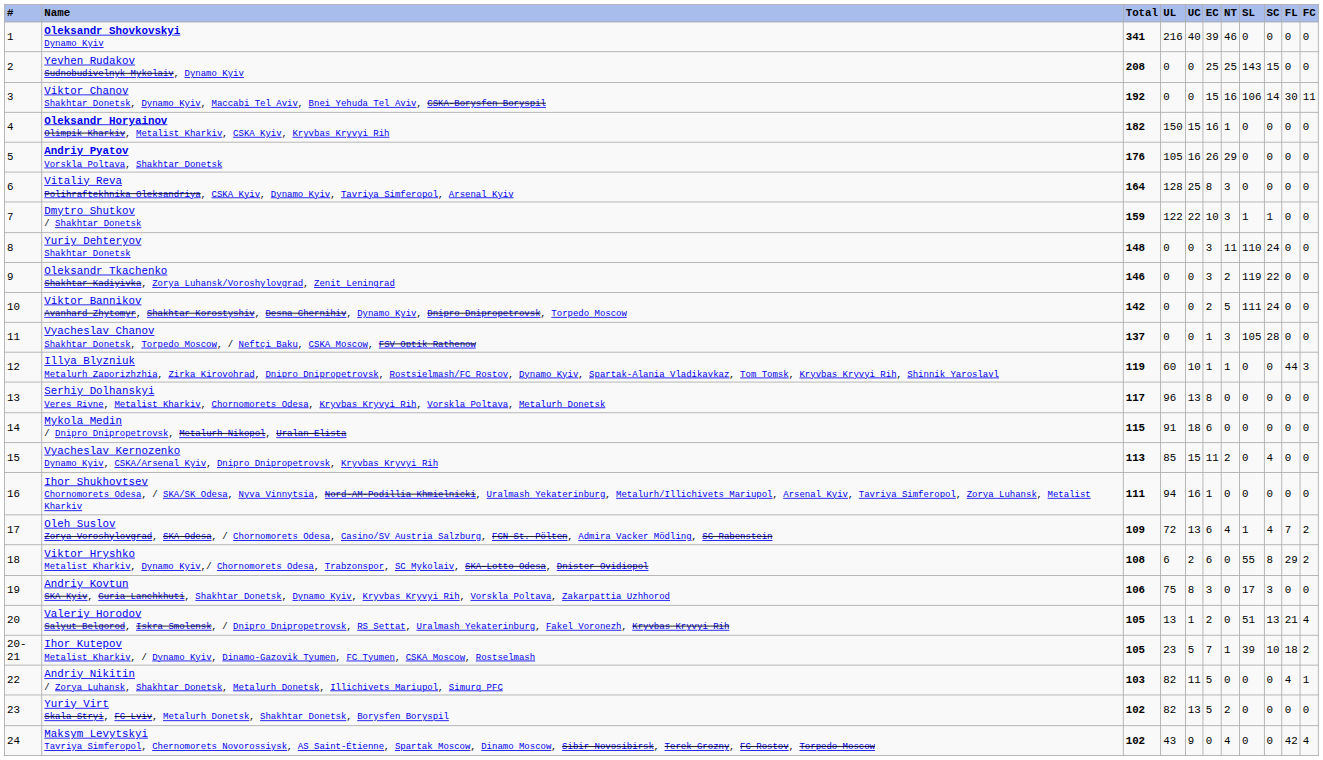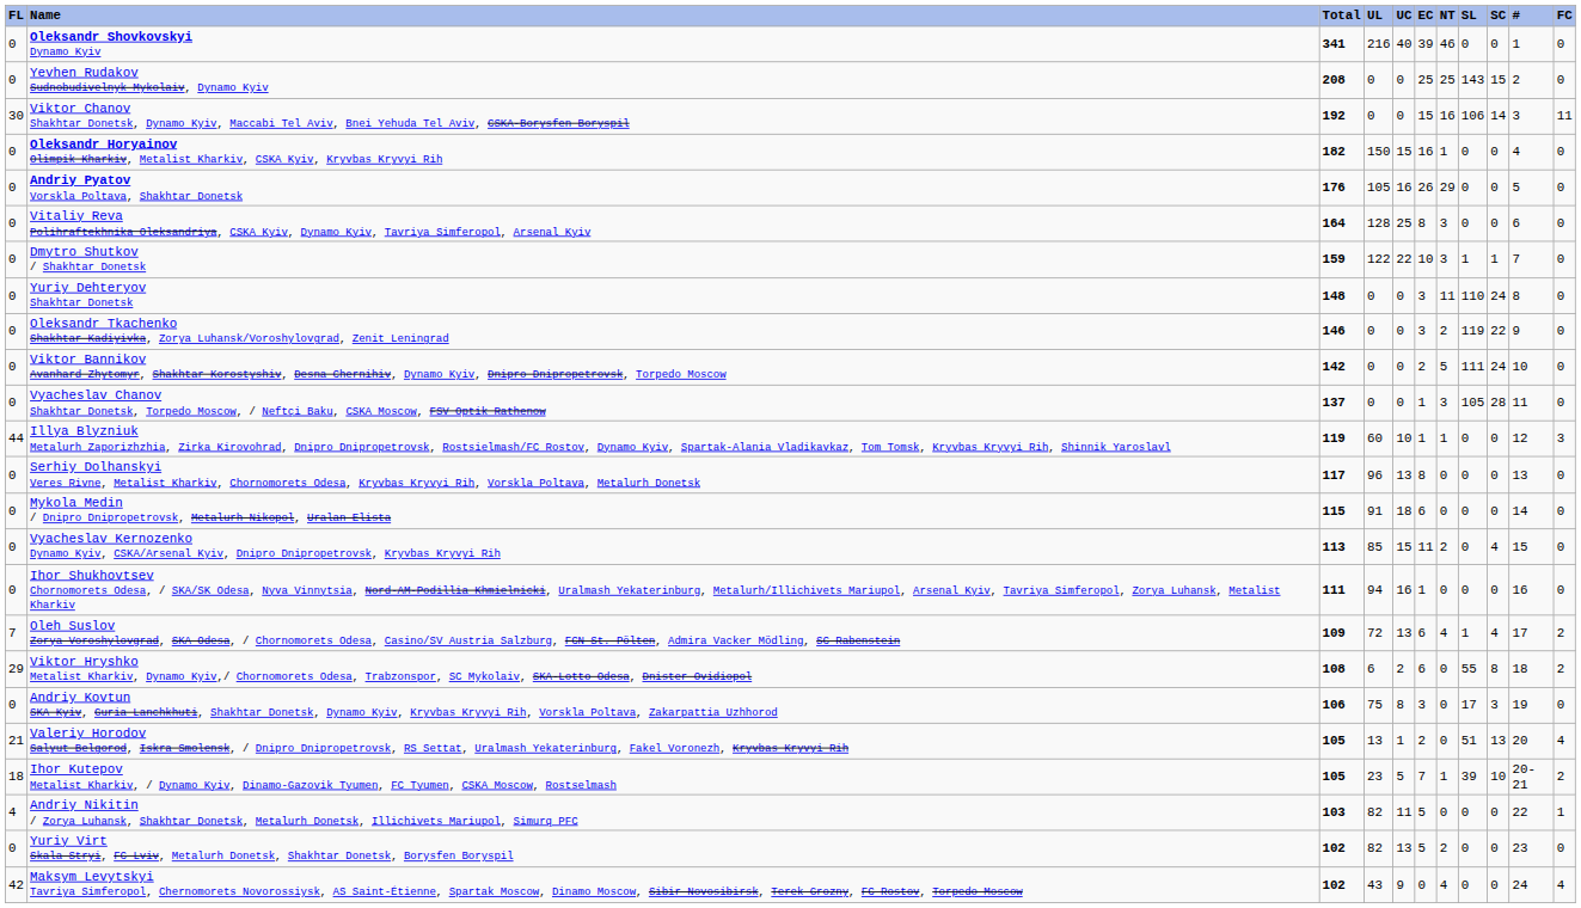 <table class="wikitable" style="width:100%;">
 <tr style="background:#A8BDEC;">
-<td><strong>#</strong></td>
+<td><strong>FL</strong></td>
 <td><strong>Name</strong></td>
 <td><strong>Total</strong></td>
 <td><strong>UL</strong></td>
 <td><strong>UC</strong></td>
 <td><strong>EC</strong></td>
 <td><strong>NT</strong></td>
 <td><strong>SL</strong></td>
 <td><strong>SC</strong></td>
-<td><strong>FL</strong></td>
+<td><strong>#</strong></td>
 <td><strong>FC</strong></td>
 </tr>
 <tr>
-<td>1</td>
+<td>0</td>
 <td><strong><a href='#'>Oleksandr Shovkovskyi</a></strong><br><small> <a href='#'>Dynamo Kyiv</a></small></td>
 <td><strong>341</strong></td>
 <td>216</td>
 <td>40</td>
 <td>39</td>
 <td>46</td>
 <td>0</td>
 <td>0</td>
-<td>0</td>
+<td>1</td>
 <td>0</td>
 </tr>
 <tr>
-<td>2</td>
+<td>0</td>
 <td><a href='#'>Yevhen Rudakov</a><br><small><s> <a href='#'>Sudnobudivelnyk Mykolaiv</a></s>,  <a href='#'>Dynamo Kyiv</a></small></td>
 <td><strong>208</strong></td>
 <td>0</td>
 <td>0</td>
 <td>25</td>
 <td>25</td>
 <td>143</td>
 <td>15</td>
-<td>0</td>
+<td>2</td>
 <td>0</td>
 </tr>
 <tr>
-<td>3</td>
+<td>30</td>
 <td><a href='#'>Viktor Chanov</a><br><small> <a href='#'>Shakhtar Donetsk</a>,  <a href='#'>Dynamo Kyiv</a>,  <a href='#'>Maccabi Tel Aviv</a>,  <a href='#'>Bnei Yehuda Tel Aviv</a>, <s> <a href='#'>CSKA-Borysfen Boryspil</a></s></small></td>
 <td><strong>192</strong></td>
 <td>0</td>
 <td>0</td>
 <td>15</td>
 <td>16</td>
 <td>106</td>
 <td>14</td>
-<td>30</td>
+<td>3</td>
 <td>11</td>
 </tr>
 <tr>
-<td>4</td>
+<td>0</td>
 <td><strong><a href='#'>Oleksandr Horyainov</a></strong><br><small><s> <a href='#'>Olimpik Kharkiv</a></s>,  <a href='#'>Metalist Kharkiv</a>,  <a href='#'>CSKA Kyiv</a>,  <a href='#'>Kryvbas Kryvyi Rih</a></small></td>
 <td><strong>182</strong></td>
 <td>150</td>
 <td>15</td>
 <td>16</td>
 <td>1</td>
 <td>0</td>
 <td>0</td>
-<td>0</td>
+<td>4</td>
 <td>0</td>
 </tr>
 <tr>
-<td>5</td>
+<td>0</td>
 <td><strong><a href='#'>Andriy Pyatov</a></strong><br><small> <a href='#'>Vorskla Poltava</a>,  <a href='#'>Shakhtar Donetsk</a></small></td>
 <td><strong>176</strong></td>
 <td>105</td>
 <td>16</td>
 <td>26</td>
 <td>29</td>
 <td>0</td>
 <td>0</td>
-<td>0</td>
+<td>5</td>
 <td>0</td>
 </tr>
 <tr>
-<td>6</td>
+<td>0</td>
 <td><a href='#'>Vitaliy Reva</a><br><small><s> <a href='#'>Polihraftekhnika Oleksandriya</a></s>,  <a href='#'>CSKA Kyiv</a>,  <a href='#'>Dynamo Kyiv</a>,  <a href='#'>Tavriya Simferopol</a>,  <a href='#'>Arsenal Kyiv</a></small></td>
 <td><strong>164</strong></td>
 <td>128</td>
 <td>25</td>
 <td>8</td>
 <td>3</td>
 <td>0</td>
 <td>0</td>
-<td>0</td>
+<td>6</td>
 <td>0</td>
 </tr>
 <tr>
-<td>7</td>
+<td>0</td>
 <td><a href='#'>Dmytro Shutkov</a><br><small>/ <a href='#'>Shakhtar Donetsk</a></small></td>
 <td><strong>159</strong></td>
 <td>122</td>
 <td>22</td>
 <td>10</td>
 <td>3</td>
 <td>1</td>
 <td>1</td>
-<td>0</td>
+<td>7</td>
 <td>0</td>
 </tr>
 <tr>
-<td>8</td>
+<td>0</td>
 <td><a href='#'>Yuriy Dehteryov</a><br><small> <a href='#'>Shakhtar Donetsk</a></small></td>
 <td><strong>148</strong></td>
 <td>0</td>
 <td>0</td>
 <td>3</td>
 <td>11</td>
 <td>110</td>
 <td>24</td>
-<td>0</td>
+<td>8</td>
 <td>0</td>
 </tr>
 <tr>
-<td>9</td>
+<td>0</td>
 <td><a href='#'>Oleksandr Tkachenko</a><br><small><s> <a href='#'>Shakhtar Kadiyivka</a></s>,  <a href='#'>Zorya Luhansk/Voroshylovgrad</a>,  <a href='#'>Zenit Leningrad</a></small></td>
 <td><strong>146</strong></td>
 <td>0</td>
 <td>0</td>
 <td>3</td>
 <td>2</td>
 <td>119</td>
 <td>22</td>
-<td>0</td>
+<td>9</td>
 <td>0</td>
 </tr>
 <tr>
-<td>10</td>
+<td>0</td>
 <td><a href='#'>Viktor Bannikov</a><br><small><s> <a href='#'>Avanhard Zhytomyr</a></s>, <s> <a href='#'>Shakhtar Korostyshiv</a></s>, <s> <a href='#'>Desna Chernihiv</a></s>,  <a href='#'>Dynamo Kyiv</a>, <s> <a href='#'>Dnipro Dnipropetrovsk</a></s>,  <a href='#'>Torpedo Moscow</a></small></td>
 <td><strong>142</strong></td>
 <td>0</td>
 <td>0</td>
 <td>2</td>
 <td>5</td>
 <td>111</td>
 <td>24</td>
-<td>0</td>
+<td>10</td>
 <td>0</td>
 </tr>
 <tr>
-<td>11</td>
+<td>0</td>
 <td><a href='#'>Vyacheslav Chanov</a><br><small> <a href='#'>Shakhtar Donetsk</a>,  <a href='#'>Torpedo Moscow</a>, / <a href='#'>Neftçi Baku</a>,  <a href='#'>CSKA Moscow</a>, <s> <a href='#'>FSV Optik Rathenow</a></s></small></td>
 <td><strong>137</strong></td>
 <td>0</td>
 <td>0</td>
 <td>1</td>
 <td>3</td>
 <td>105</td>
 <td>28</td>
-<td>0</td>
+<td>11</td>
 <td>0</td>
 </tr>
 <tr>
-<td>12</td>
+<td>44</td>
 <td><a href='#'>Illya Blyzniuk</a><br><small> <a href='#'>Metalurh Zaporizhzhia</a>,  <a href='#'>Zirka Kirovohrad</a>,  <a href='#'>Dnipro Dnipropetrovsk</a>,  <a href='#'>Rostsielmash/FC Rostov</a>,  <a href='#'>Dynamo Kyiv</a>,  <a href='#'>Spartak-Alania Vladikavkaz</a>,  <a href='#'>Tom Tomsk</a>,  <a href='#'>Kryvbas Kryvyi Rih</a>,  <a href='#'>Shinnik Yaroslavl</a></small></td>
 <td><strong>119</strong></td>
 <td>60</td>
 <td>10</td>
 <td>1</td>
 <td>1</td>
 <td>0</td>
 <td>0</td>
-<td>44</td>
+<td>12</td>
 <td>3</td>
 </tr>
 <tr>
-<td>13</td>
+<td>0</td>
 <td><a href='#'>Serhiy Dolhanskyi</a><br><small> <a href='#'>Veres Rivne</a>,  <a href='#'>Metalist Kharkiv</a>,  <a href='#'>Chornomorets Odesa</a>,  <a href='#'>Kryvbas Kryvyi Rih</a>,  <a href='#'>Vorskla Poltava</a>,  <a href='#'>Metalurh Donetsk</a></small></td>
 <td><strong>117</strong></td>
 <td>96</td>
 <td>13</td>
 <td>8</td>
 <td>0</td>
 <td>0</td>
 <td>0</td>
-<td>0</td>
+<td>13</td>
 <td>0</td>
 </tr>
 <tr>
-<td>14</td>
+<td>0</td>
 <td><a href='#'>Mykola Medin</a><br><small>/ <a href='#'>Dnipro Dnipropetrovsk</a>, <s> <a href='#'>Metalurh Nikopol</a></s>, <s> <a href='#'>Uralan Elista</a></s></small></td>
 <td><strong>115</strong></td>
 <td>91</td>
 <td>18</td>
 <td>6</td>
 <td>0</td>
 <td>0</td>
 <td>0</td>
-<td>0</td>
+<td>14</td>
 <td>0</td>
 </tr>
 <tr>
-<td>15</td>
+<td>0</td>
 <td><a href='#'>Vyacheslav Kernozenko</a><br><small> <a href='#'>Dynamo Kyiv</a>,  <a href='#'>CSKA/Arsenal Kyiv</a>,  <a href='#'>Dnipro Dnipropetrovsk</a>,  <a href='#'>Kryvbas Kryvyi Rih</a></small></td>
 <td><strong>113</strong></td>
 <td>85</td>
 <td>15</td>
 <td>11</td>
 <td>2</td>
 <td>0</td>
 <td>4</td>
-<td>0</td>
+<td>15</td>
 <td>0</td>
 </tr>
 <tr>
-<td>16</td>
+<td>0</td>
 <td><a href='#'>Ihor Shukhovtsev</a><br><small> <a href='#'>Chornomorets Odesa</a>, / <a href='#'>SKA/SK Odesa</a>,  <a href='#'>Nyva Vinnytsia</a>, <s> <a href='#'>Nord-AM-Podillia Khmielnicki</a></s>,  <a href='#'>Uralmash Yekaterinburg</a>,  <a href='#'>Metalurh/Illichivets Mariupol</a>,  <a href='#'>Arsenal Kyiv</a>,  <a href='#'>Tavriya Simferopol</a>,  <a href='#'>Zorya Luhansk</a>,  <a href='#'>Metalist Kharkiv</a></small></td>
 <td><strong>111</strong></td>
 <td>94</td>
 <td>16</td>
 <td>1</td>
 <td>0</td>
 <td>0</td>
 <td>0</td>
-<td>0</td>
+<td>16</td>
 <td>0</td>
 </tr>
 <tr>
-<td>17</td>
+<td>7</td>
 <td><a href='#'>Oleh Suslov</a><br><small><s> <a href='#'>Zorya Voroshylovgrad</a></s>, <s><a href='#'>SKA Odesa</a></s>, / <a href='#'>Chornomorets Odesa</a>,  <a href='#'>Casino/SV Austria Salzburg</a>, <s> <a href='#'>FCN St. Pölten</a></s>,  <a href='#'>Admira Vacker Mödling</a>, <s> <a href='#'>SC Rabenstein</a></s></small></td>
 <td><strong>109</strong></td>
 <td>72</td>
 <td>13</td>
 <td>6</td>
 <td>4</td>
 <td>1</td>
 <td>4</td>
-<td>7</td>
+<td>17</td>
 <td>2</td>
 </tr>
 <tr>
-<td>18</td>
+<td>29</td>
 <td><a href='#'>Viktor Hryshko</a><br><small><a href='#'>Metalist Kharkiv</a>,  <a href='#'>Dynamo Kyiv</a>,/ <a href='#'>Chornomorets Odesa</a>,  <a href='#'>Trabzonspor</a>,  <a href='#'>SC Mykolaiv</a>, <s> <a href='#'>SKA-Lotto Odesa</a></s>, <s> <a href='#'>Dnister Ovidiopol</a></s></small></td>
 <td><strong>108</strong></td>
 <td>6</td>
 <td>2</td>
 <td>6</td>
 <td>0</td>
 <td>55</td>
 <td>8</td>
-<td>29</td>
+<td>18</td>
 <td>2</td>
 </tr>
 <tr>
-<td>19</td>
+<td>0</td>
 <td><a href='#'>Andriy Kovtun</a><br><small><s> <a href='#'>SKA Kyiv</a></s>, <s> <a href='#'>Guria Lanchkhuti</a></s>,  <a href='#'>Shakhtar Donetsk</a>,  <a href='#'>Dynamo Kyiv</a>,  <a href='#'>Kryvbas Kryvyi Rih</a>,  <a href='#'>Vorskla Poltava</a>,  <a href='#'>Zakarpattia Uzhhorod</a></small></td>
 <td><strong>106</strong></td>
 <td>75</td>
 <td>8</td>
 <td>3</td>
 <td>0</td>
 <td>17</td>
 <td>3</td>
-<td>0</td>
+<td>19</td>
 <td>0</td>
 </tr>
 <tr>
-<td>20</td>
+<td>21</td>
 <td><a href='#'>Valeriy Horodov</a><br><small><s> <a href='#'>Salyut Belgorod</a></s>, <s> <a href='#'>Iskra Smolensk</a></s>, / <a href='#'>Dnipro Dnipropetrovsk</a>,  <a href='#'>RS Settat</a>,  <a href='#'>Uralmash Yekaterinburg</a>,  <a href='#'>Fakel Voronezh</a>, <s> <a href='#'>Kryvbas Kryvyi Rih</a></s></small></td>
 <td><strong>105</strong></td>
 <td>13</td>
 <td>1</td>
 <td>2</td>
 <td>0</td>
 <td>51</td>
 <td>13</td>
-<td>21</td>
+<td>20</td>
 <td>4</td>
 </tr>
 <tr>
-<td>20-21</td>
+<td>18</td>
 <td><a href='#'>Ihor Kutepov</a><br><small> <a href='#'>Metalist Kharkiv</a>, / <a href='#'>Dynamo Kyiv</a>,  <a href='#'>Dinamo-Gazovik Tyumen</a>,  <a href='#'>FC Tyumen</a>,  <a href='#'>CSKA Moscow</a>,  <a href='#'>Rostselmash</a></small></td>
 <td><strong>105</strong></td>
 <td>23</td>
 <td>5</td>
 <td>7</td>
 <td>1</td>
 <td>39</td>
 <td>10</td>
-<td>18</td>
+<td>20-21</td>
 <td>2</td>
 </tr>
 <tr>
-<td>22</td>
+<td>4</td>
 <td><a href='#'>Andriy Nikitin</a><br><small>/ <a href='#'>Zorya Luhansk</a>,  <a href='#'>Shakhtar Donetsk</a>,  <a href='#'>Metalurh Donetsk</a>,  <a href='#'>Illichivets Mariupol</a>,  <a href='#'>Simurq PFC</a></small></td>
 <td><strong>103</strong></td>
 <td>82</td>
 <td>11</td>
 <td>5</td>
 <td>0</td>
 <td>0</td>
 <td>0</td>
-<td>4</td>
+<td>22</td>
 <td>1</td>
 </tr>
 <tr>
-<td>23</td>
+<td>0</td>
 <td><a href='#'>Yuriy Virt</a><br><small><s> <a href='#'>Skala Stryi</a></s>, <s> <a href='#'>FC Lviv</a></s>,  <a href='#'>Metalurh Donetsk</a>,  <a href='#'>Shakhtar Donetsk</a>,  <a href='#'>Borysfen Boryspil</a></small></td>
 <td><strong>102</strong></td>
 <td>82</td>
 <td>13</td>
 <td>5</td>
 <td>2</td>
 <td>0</td>
 <td>0</td>
-<td>0</td>
+<td>23</td>
 <td>0</td>
 </tr>
 <tr>
-<td>24</td>
+<td>42</td>
 <td><a href='#'>Maksym Levytskyi</a><br><small> <a href='#'>Tavriya Simferopol</a>,  <a href='#'>Chernomorets Novorossiysk</a>,  <a href='#'>AS Saint-Étienne</a>,  <a href='#'>Spartak Moscow</a>,  <a href='#'>Dinamo Moscow</a>, <s> <a href='#'>Sibir Novosibirsk</a></s>, <s> <a href='#'>Terek Grozny</a></s>, <s> <a href='#'>FC Rostov</a></s>, <s> <a href='#'>Torpedo Moscow</a></s></small></td>
 <td><strong>102</strong></td>
 <td>43</td>
 <td>9</td>
 <td>0</td>
 <td>4</td>
 <td>0</td>
 <td>0</td>
-<td>42</td>
+<td>24</td>
 <td>4</td>
 </tr>
 </table>
